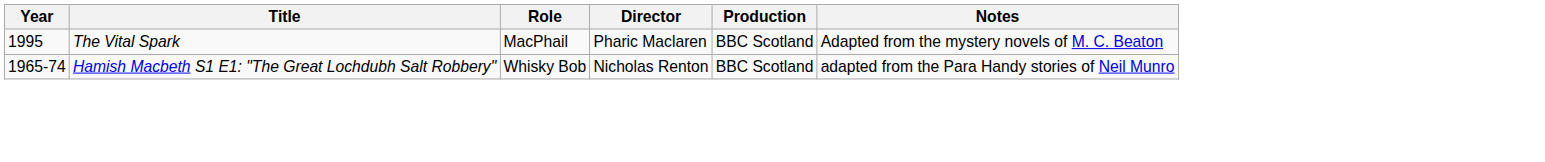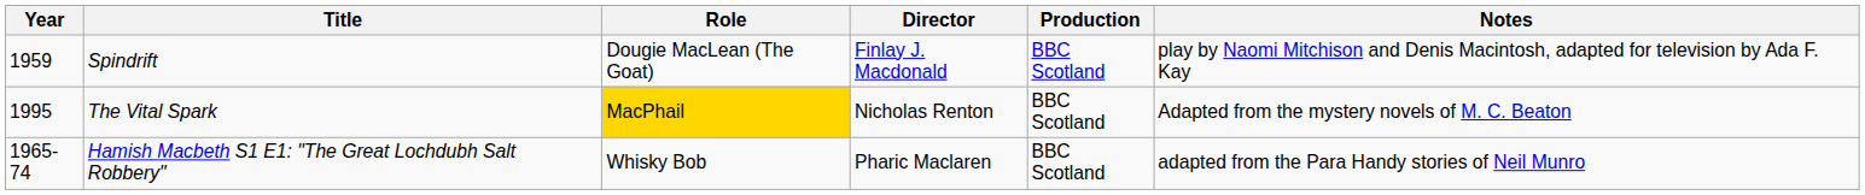 <table class="wikitable">
 <tr>
 <th>Year</th>
 <th>Title</th>
 <th>Role</th>
 <th>Director</th>
 <th>Production</th>
 <th>Notes</th>
 </tr>
 <tr>
+<td>1959</td>
+<td><em>Spindrift</em></td>
+<td>Dougie MacLean (The Goat)</td>
+<td><a href='#'>Finlay J. Macdonald</a></td>
+<td><a href='#'>BBC Scotland</a></td>
+<td>play by <a href='#'>Naomi Mitchison</a> and Denis Macintosh, adapted for television by Ada F. Kay</td>
+</tr>
+<tr>
 <td>1995</td>
 <td><em>The Vital Spark</em></td>
-<td>MacPhail</td>
-<td>Pharic Maclaren</td>
+<td style="background: gold;">MacPhail</td>
+<td>Nicholas Renton</td>
 <td>BBC Scotland</td>
 <td>Adapted from the mystery novels of <a href='#'>M. C. Beaton</a></td>
 </tr>
 <tr>
 <td>1965-74</td>
 <td><em><a href='#'>Hamish Macbeth</a> S1 E1: "The Great Lochdubh Salt Robbery"</em></td>
 <td>Whisky Bob</td>
-<td>Nicholas Renton</td>
+<td>Pharic Maclaren</td>
 <td>BBC Scotland</td>
 <td>adapted from the Para Handy stories of <a href='#'>Neil Munro</a></td>
 </tr>
 </table>
